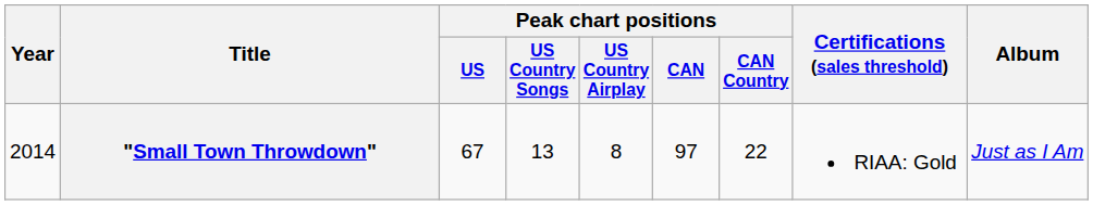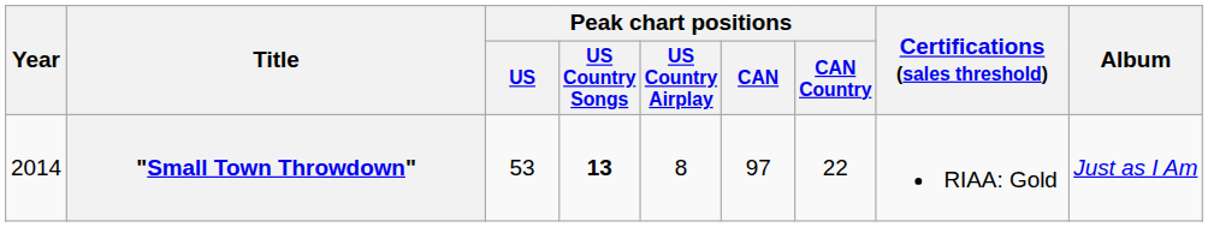 <table class="wikitable plainrowheaders" style="text-align:center;">
 <tr>
 <th scope="col" rowspan="2">Year</th>
 <th scope="col" rowspan="2" style="width:18em;">Title</th>
 <th scope="col" colspan="5">Peak chart positions</th>
 <th scope="col" rowspan="2" style="width:8em;"><a href='#'>Certifications</a><br><small>(<a href='#'>sales threshold</a>)</small></th>
 <th scope="col" rowspan="2">Album</th>
 </tr>
 <tr style="font-size:smaller;">
 <th scope="col" style="width:45px;"><a href='#'>US</a><br></th>
 <th scope="col" style="width:45px;"><a href='#'>US Country Songs</a><br></th>
 <th scope="col" style="width:45px;"><a href='#'>US Country Airplay</a><br></th>
 <th scope="col" style="width:45px;"><a href='#'>CAN</a><br></th>
 <th scope="col" style="width:45px;"><a href='#'>CAN Country</a><br></th>
 </tr>
 <tr>
 <td>2014</td>
 <th scope="row">"<a href='#'>Small Town Throwdown</a>"<br></th>
-<td>67</td>
-<td>13</td>
+<td>53</td>
+<td><strong>13</strong></td>
 <td>8</td>
 <td>97</td>
 <td>22</td>
 <td><br><ul><li>RIAA: Gold</li></ul></td>
 <td><em><a href='#'>Just as I Am</a></em></td>
 </tr>
 </table>
